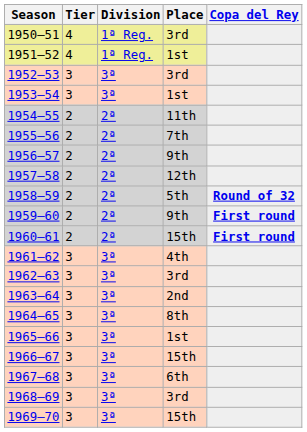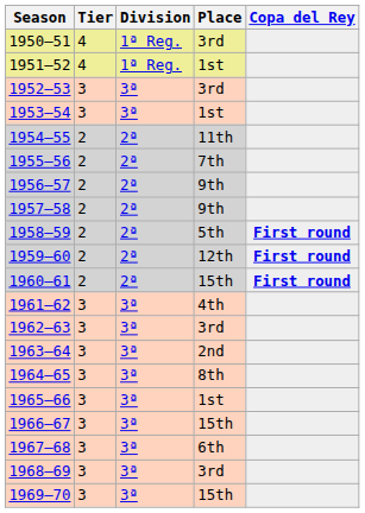 <table class="wikitable">
 <tr style="background:#f0f6fa">
 <th>Season</th>
 <th>Tier</th>
 <th>Division</th>
 <th>Place</th>
 <th><a href='#'>Copa del Rey</a></th>
 </tr>
 <tr>
 <td style="background:#EFEF99;">1950–51</td>
 <td style="background:#EFEF99;">4</td>
 <td style="background:#EFEF99;"><a href='#'>1ª Reg.</a></td>
 <td style="background:#EFEF99;">3rd</td>
 <th style="background:#efefef;"></th>
 </tr>
 <tr>
 <td style="background:#EFEF99;">1951–52</td>
 <td style="background:#EFEF99;">4</td>
 <td style="background:#EFEF99;"><a href='#'>1ª Reg.</a></td>
 <td style="background:#EFEF99;">1st</td>
 <th style="background:#efefef;"></th>
 </tr>
 <tr>
 <td style="background:#FFD3BD;"><a href='#'>1952–53</a></td>
 <td style="background:#FFD3BD;">3</td>
 <td style="background:#FFD3BD;"><a href='#'>3ª</a></td>
 <td style="background:#FFD3BD;">3rd</td>
 <th style="background:#efefef;"></th>
 </tr>
 <tr>
 <td style="background:#FFD3BD;"><a href='#'>1953–54</a></td>
 <td style="background:#FFD3BD;">3</td>
 <td style="background:#FFD3BD;"><a href='#'>3ª</a></td>
 <td style="background:#FFD3BD;">1st</td>
 <th style="background:#efefef;"></th>
 </tr>
 <tr>
 <td style="background:#D3D3D3;"><a href='#'>1954–55</a></td>
 <td style="background:#D3D3D3;">2</td>
 <td style="background:#D3D3D3;"><a href='#'>2ª</a></td>
 <td style="background:#D3D3D3;">11th</td>
 <th style="background:#efefef;"></th>
 </tr>
 <tr>
 <td style="background:#D3D3D3;"><a href='#'>1955–56</a></td>
 <td style="background:#D3D3D3;">2</td>
 <td style="background:#D3D3D3;"><a href='#'>2ª</a></td>
 <td style="background:#D3D3D3;">7th</td>
 <th style="background:#efefef;"></th>
 </tr>
 <tr>
 <td style="background:#D3D3D3;"><a href='#'>1956–57</a></td>
 <td style="background:#D3D3D3;">2</td>
 <td style="background:#D3D3D3;"><a href='#'>2ª</a></td>
 <td style="background:#D3D3D3;">9th</td>
 <th style="background:#efefef;"></th>
 </tr>
 <tr>
 <td style="background:#D3D3D3;"><a href='#'>1957–58</a></td>
 <td style="background:#D3D3D3;">2</td>
 <td style="background:#D3D3D3;"><a href='#'>2ª</a></td>
-<td style="background:#D3D3D3;">12th</td>
+<td style="background:#D3D3D3;">9th</td>
 <th style="background:#efefef;"></th>
 </tr>
 <tr>
 <td style="background:#D3D3D3;"><a href='#'>1958–59</a></td>
 <td style="background:#D3D3D3;">2</td>
 <td style="background:#D3D3D3;"><a href='#'>2ª</a></td>
 <td style="background:#D3D3D3;">5th</td>
-<th style="background:#efefef;"><a href='#'>Round of 32</a></th>
+<th style="background:#efefef;"><a href='#'>First round</a></th>
 </tr>
 <tr>
 <td style="background:#D3D3D3;"><a href='#'>1959–60</a></td>
 <td style="background:#D3D3D3;">2</td>
 <td style="background:#D3D3D3;"><a href='#'>2ª</a></td>
-<td style="background:#D3D3D3;">9th</td>
+<td style="background:#D3D3D3;">12th</td>
 <th style="background:#efefef;"><a href='#'>First round</a></th>
 </tr>
 <tr>
 <td style="background:#D3D3D3;"><a href='#'>1960–61</a></td>
 <td style="background:#D3D3D3;">2</td>
 <td style="background:#D3D3D3;"><a href='#'>2ª</a></td>
 <td style="background:#D3D3D3;">15th</td>
 <th style="background:#efefef;"><a href='#'>First round</a></th>
 </tr>
 <tr>
 <td style="background:#FFD3BD;"><a href='#'>1961–62</a></td>
 <td style="background:#FFD3BD;">3</td>
 <td style="background:#FFD3BD;"><a href='#'>3ª</a></td>
 <td style="background:#FFD3BD;">4th</td>
 <th style="background:#efefef;"></th>
 </tr>
 <tr>
 <td style="background:#FFD3BD;"><a href='#'>1962–63</a></td>
 <td style="background:#FFD3BD;">3</td>
 <td style="background:#FFD3BD;"><a href='#'>3ª</a></td>
 <td style="background:#FFD3BD;">3rd</td>
 <th style="background:#efefef;"></th>
 </tr>
 <tr>
 <td style="background:#FFD3BD;"><a href='#'>1963–64</a></td>
 <td style="background:#FFD3BD;">3</td>
 <td style="background:#FFD3BD;"><a href='#'>3ª</a></td>
 <td style="background:#FFD3BD;">2nd</td>
 <th style="background:#efefef;"></th>
 </tr>
 <tr>
 <td style="background:#FFD3BD;"><a href='#'>1964–65</a></td>
 <td style="background:#FFD3BD;">3</td>
 <td style="background:#FFD3BD;"><a href='#'>3ª</a></td>
 <td style="background:#FFD3BD;">8th</td>
 <th style="background:#efefef;"></th>
 </tr>
 <tr>
 <td style="background:#FFD3BD;"><a href='#'>1965–66</a></td>
 <td style="background:#FFD3BD;">3</td>
 <td style="background:#FFD3BD;"><a href='#'>3ª</a></td>
 <td style="background:#FFD3BD;">1st</td>
 <th style="background:#efefef;"></th>
 </tr>
 <tr>
 <td style="background:#FFD3BD;"><a href='#'>1966–67</a></td>
 <td style="background:#FFD3BD;">3</td>
 <td style="background:#FFD3BD;"><a href='#'>3ª</a></td>
 <td style="background:#FFD3BD;">15th</td>
 <th style="background:#efefef;"></th>
 </tr>
 <tr>
 <td style="background:#FFD3BD;"><a href='#'>1967–68</a></td>
 <td style="background:#FFD3BD;">3</td>
 <td style="background:#FFD3BD;"><a href='#'>3ª</a></td>
 <td style="background:#FFD3BD;">6th</td>
 <th style="background:#efefef;"></th>
 </tr>
 <tr>
 <td style="background:#FFD3BD;"><a href='#'>1968–69</a></td>
 <td style="background:#FFD3BD;">3</td>
 <td style="background:#FFD3BD;"><a href='#'>3ª</a></td>
 <td style="background:#FFD3BD;">3rd</td>
 <th style="background:#efefef;"></th>
 </tr>
 <tr>
 <td style="background:#FFD3BD;"><a href='#'>1969–70</a></td>
 <td style="background:#FFD3BD;">3</td>
 <td style="background:#FFD3BD;"><a href='#'>3ª</a></td>
 <td style="background:#FFD3BD;">15th</td>
 <th style="background:#efefef;"></th>
 </tr>
 </table>
